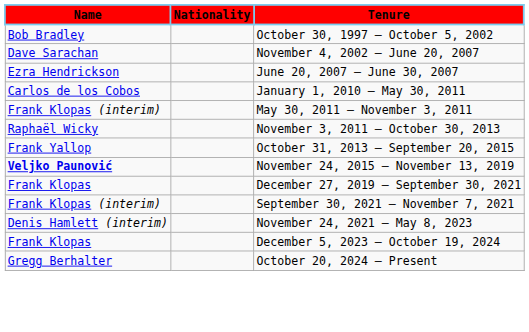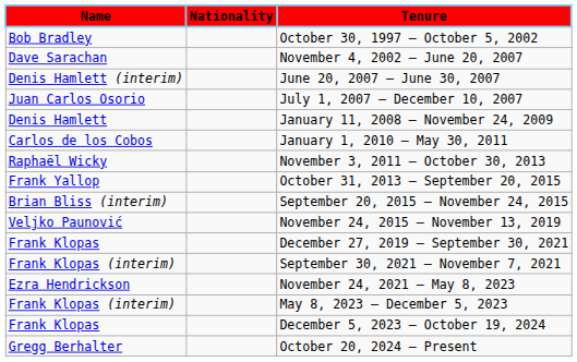 <table class="wikitable sortable">
 <tr>
 <th style="background:#FF0000; color:#000; border:2px solid #7CCDEF;" scope="col">Name</th>
 <th style="background:#FF0000; color:#000; border:2px solid #7CCDEF;" scope="col">Nationality</th>
 <th style="background:#FF0000; color:#000; border:2px solid #7CCDEF;" scope="col">Tenure</th>
 </tr>
 <tr>
 <td><a href='#'>Bob Bradley</a></td>
 <td></td>
 <td>October 30, 1997 – October 5, 2002</td>
 </tr>
 <tr>
 <td><a href='#'>Dave Sarachan</a></td>
 <td></td>
 <td>November 4, 2002 – June 20, 2007</td>
 </tr>
 <tr>
-<td><a href='#'>Ezra Hendrickson</a></td>
+<td><a href='#'>Denis Hamlett</a> <em>(interim)</em></td>
 <td></td>
 <td>June 20, 2007 – June 30, 2007</td>
+</tr>
+<tr>
+<td><a href='#'>Juan Carlos Osorio</a></td>
+<td></td>
+<td>July 1, 2007 – December 10, 2007</td>
+</tr>
+<tr>
+<td><a href='#'>Denis Hamlett</a></td>
+<td></td>
+<td>January 11, 2008 – November 24, 2009</td>
 </tr>
 <tr>
 <td><a href='#'>Carlos de los Cobos</a></td>
 <td></td>
 <td>January 1, 2010 – May 30, 2011</td>
-</tr>
-<tr>
-<td><a href='#'>Frank Klopas</a> <em>(interim)</em></td>
-<td></td>
-<td>May 30, 2011 – November 3, 2011</td>
 </tr>
 <tr>
 <td><a href='#'>Raphaël Wicky</a></td>
 <td></td>
 <td>November 3, 2011 – October 30, 2013</td>
 </tr>
 <tr>
 <td><a href='#'>Frank Yallop</a></td>
 <td></td>
 <td>October 31, 2013 – September 20, 2015</td>
 </tr>
 <tr>
-<td><strong><a href='#'>Veljko Paunović</a></strong></td>
+<td><a href='#'>Brian Bliss</a> <em>(interim)</em></td>
+<td></td>
+<td>September 20, 2015 – November 24, 2015</td>
+</tr>
+<tr>
+<td><a href='#'>Veljko Paunović</a></td>
 <td></td>
 <td>November 24, 2015 – November 13, 2019</td>
 </tr>
 <tr>
 <td><a href='#'>Frank Klopas</a></td>
 <td></td>
 <td>December 27, 2019 – September 30, 2021</td>
 </tr>
 <tr>
 <td><a href='#'>Frank Klopas</a> <em>(interim)</em></td>
 <td></td>
 <td>September 30, 2021 – November 7, 2021</td>
 </tr>
 <tr>
-<td><a href='#'>Denis Hamlett</a> <em>(interim)</em></td>
+<td><a href='#'>Ezra Hendrickson</a></td>
 <td></td>
 <td>November 24, 2021 – May 8, 2023</td>
+</tr>
+<tr>
+<td><a href='#'>Frank Klopas</a> <em>(interim)</em></td>
+<td></td>
+<td>May 8, 2023 – December 5, 2023</td>
 </tr>
 <tr>
 <td><a href='#'>Frank Klopas</a></td>
 <td></td>
 <td>December 5, 2023 – October 19, 2024</td>
 </tr>
 <tr>
 <td><a href='#'>Gregg Berhalter</a></td>
 <td></td>
 <td>October 20, 2024 – Present</td>
 </tr>
 </table>
